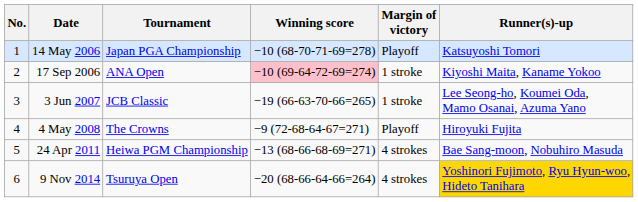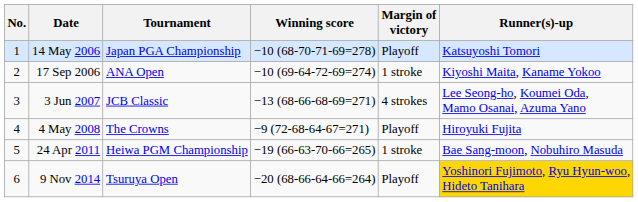 <table class="wikitable" style="font-size:95%;">
 <tr>
 <th>No.</th>
 <th>Date</th>
 <th>Tournament</th>
 <th>Winning score</th>
 <th>Margin of<br>victory</th>
 <th>Runner(s)-up</th>
 </tr>
 <tr style="background:#D6E8FF;">
 <td align=center>1</td>
 <td align=right>14 May <a href='#'>2006</a></td>
 <td><a href='#'>Japan PGA Championship</a></td>
 <td>−10 (68-70-71-69=278)</td>
 <td>Playoff</td>
 <td> <a href='#'>Katsuyoshi Tomori</a></td>
 </tr>
 <tr>
 <td align=center>2</td>
 <td align=right>17 Sep 2006</td>
 <td><a href='#'>ANA Open</a></td>
-<td style="background: pink;">−10 (69-64-72-69=274)</td>
+<td>−10 (69-64-72-69=274)</td>
 <td>1 stroke</td>
 <td> <a href='#'>Kiyoshi Maita</a>,  <a href='#'>Kaname Yokoo</a></td>
 </tr>
 <tr>
 <td align=center>3</td>
 <td align=right>3 Jun <a href='#'>2007</a></td>
 <td><a href='#'>JCB Classic</a></td>
-<td>−19 (66-63-70-66=265)</td>
-<td>1 stroke</td>
+<td>−13 (68-66-68-69=271)</td>
+<td>4 strokes</td>
 <td> <a href='#'>Lee Seong-ho</a>,  <a href='#'>Koumei Oda</a>,<br> <a href='#'>Mamo Osanai</a>,  <a href='#'>Azuma Yano</a></td>
 </tr>
 <tr>
 <td align=center>4</td>
 <td align=right>4 May <a href='#'>2008</a></td>
 <td><a href='#'>The Crowns</a></td>
 <td>−9 (72-68-64-67=271)</td>
 <td>Playoff</td>
 <td> <a href='#'>Hiroyuki Fujita</a></td>
 </tr>
 <tr>
 <td align=center>5</td>
 <td align=right>24 Apr <a href='#'>2011</a></td>
 <td><a href='#'>Heiwa PGM Championship</a></td>
-<td>−13 (68-66-68-69=271)</td>
-<td>4 strokes</td>
+<td>−19 (66-63-70-66=265)</td>
+<td>1 stroke</td>
 <td> <a href='#'>Bae Sang-moon</a>,  <a href='#'>Nobuhiro Masuda</a></td>
 </tr>
 <tr>
 <td align=center>6</td>
 <td align=right>9 Nov <a href='#'>2014</a></td>
 <td><a href='#'>Tsuruya Open</a></td>
 <td>−20 (68-66-64-66=264)</td>
-<td>4 strokes</td>
+<td>Playoff</td>
 <td style="background: gold;"> <a href='#'>Yoshinori Fujimoto</a>,  <a href='#'>Ryu Hyun-woo</a>,<br> <a href='#'>Hideto Tanihara</a></td>
 </tr>
 </table>
